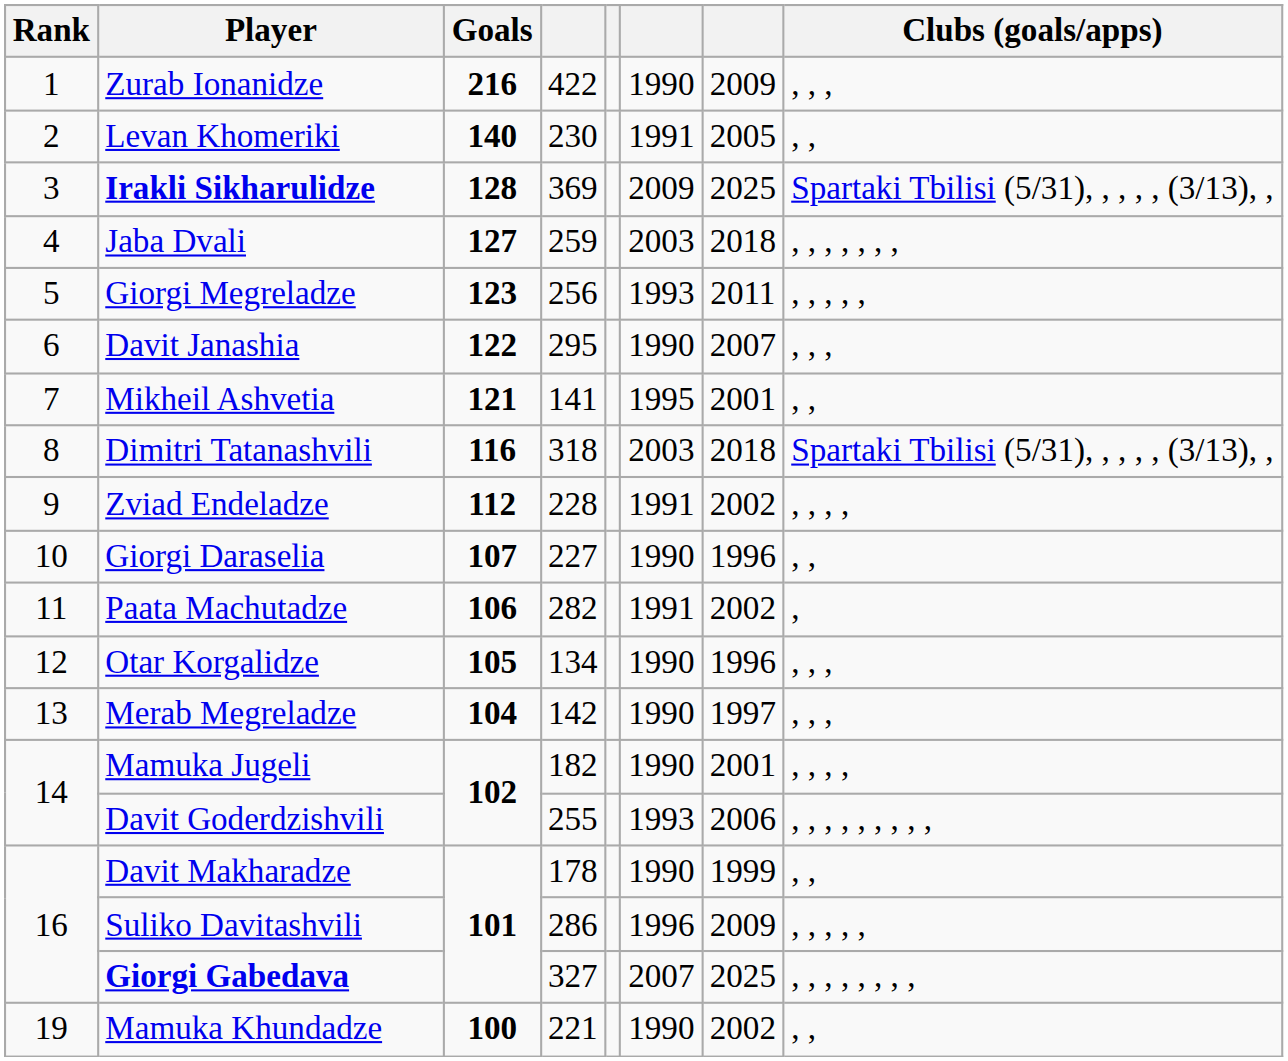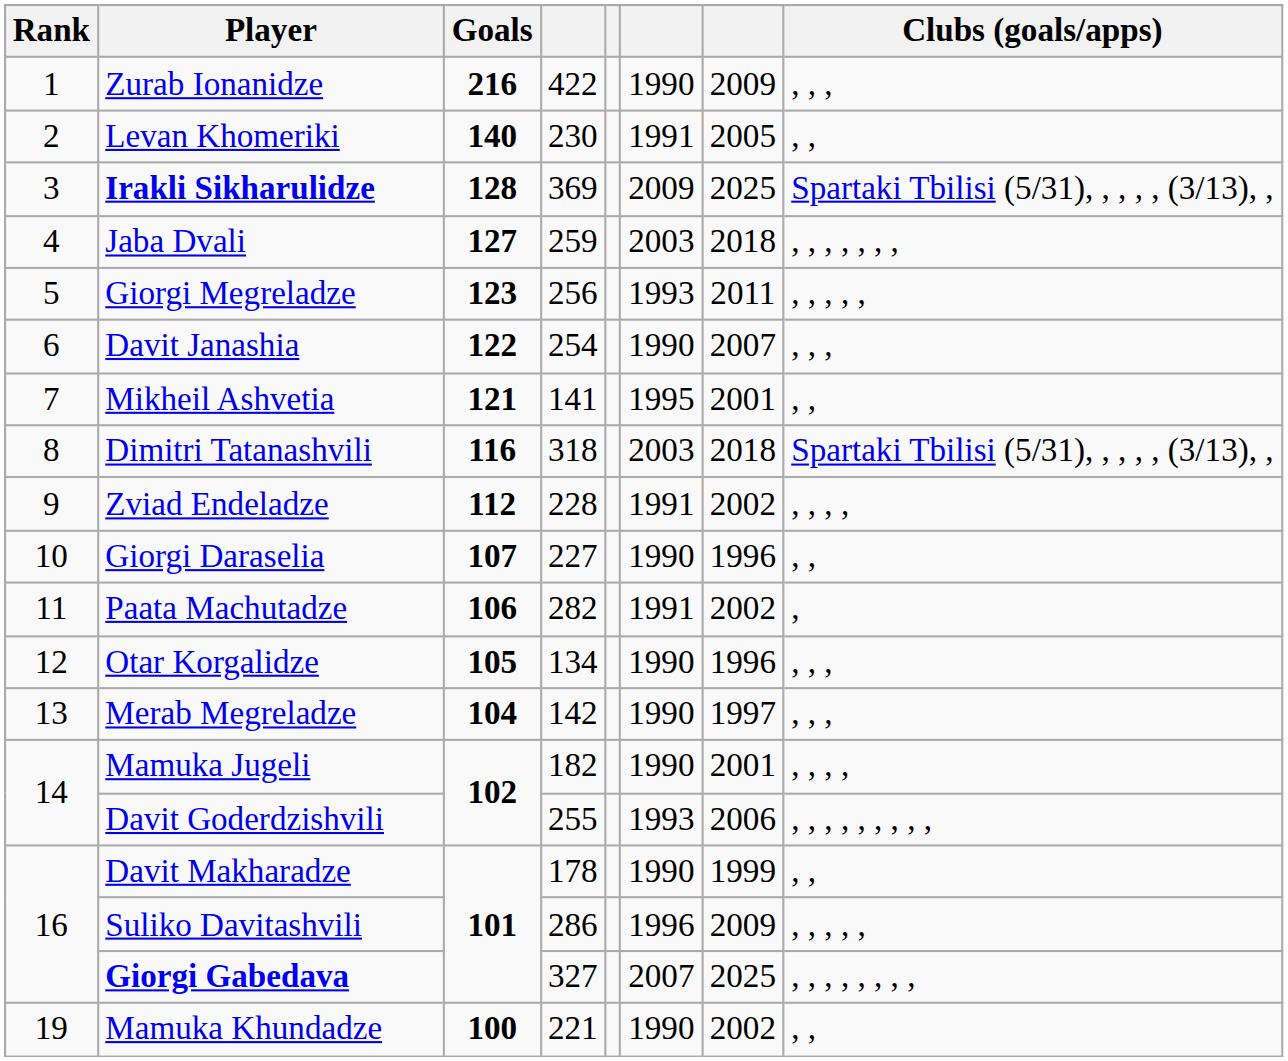 <table class="wikitable sortable" style="text-align:center">
 <tr>
 <th scope="col">Rank</th>
 <th scope="col" width="160px">Player</th>
 <th scope="col">Goals</th>
 <th scope="col"></th>
 <th scope="col"></th>
 <th scope="col"></th>
 <th scope="col"></th>
 <th class="unsortable">Clubs (goals/apps)</th>
 </tr>
 <tr>
 <td>1</td>
 <td style="text-align:left"><a href='#'>Zurab Ionanidze</a></td>
 <td><strong>216</strong></td>
 <td>422</td>
 <td></td>
 <td>1990</td>
 <td>2009</td>
 <td style="text-align:left">, , , </td>
 </tr>
 <tr>
 <td>2</td>
 <td style="text-align:left"><a href='#'>Levan Khomeriki</a></td>
 <td><strong>140</strong></td>
 <td>230</td>
 <td></td>
 <td>1991</td>
 <td>2005</td>
 <td style="text-align:left">, , </td>
 </tr>
 <tr>
 <td>3</td>
 <td style="text-align:left"><strong><a href='#'>Irakli Sikharulidze</a></strong></td>
 <td><strong>128</strong></td>
 <td>369</td>
 <td></td>
 <td>2009</td>
 <td>2025</td>
 <td style="text-align:left"><a href='#'>Spartaki Tbilisi</a> (5/31), , , , ,  (3/13),  , </td>
 </tr>
 <tr>
 <td>4</td>
 <td style="text-align:left"><a href='#'>Jaba Dvali</a></td>
 <td><strong>127</strong></td>
 <td>259</td>
 <td></td>
 <td>2003</td>
 <td>2018</td>
 <td style="text-align:left">, , , , , , , </td>
 </tr>
 <tr>
 <td>5</td>
 <td style="text-align:left"><a href='#'>Giorgi Megreladze</a></td>
 <td><strong>123</strong></td>
 <td>256</td>
 <td></td>
 <td>1993</td>
 <td>2011</td>
 <td style="text-align:left">, , , , , </td>
 </tr>
 <tr>
 <td>6</td>
 <td style="text-align:left"><a href='#'>Davit Janashia</a></td>
 <td><strong>122</strong></td>
-<td>295</td>
+<td>254</td>
 <td></td>
 <td>1990</td>
 <td>2007</td>
 <td style="text-align:left">, , , </td>
 </tr>
 <tr>
 <td>7</td>
 <td style="text-align:left"><a href='#'>Mikheil Ashvetia</a></td>
 <td><strong>121</strong></td>
 <td>141</td>
 <td></td>
 <td>1995</td>
 <td>2001</td>
 <td style="text-align:left">, , </td>
 </tr>
 <tr>
 <td>8</td>
 <td style="text-align:left"><a href='#'>Dimitri Tatanashvili</a></td>
 <td><strong>116</strong></td>
 <td>318</td>
 <td></td>
 <td>2003</td>
 <td>2018</td>
 <td style="text-align:left"><a href='#'>Spartaki Tbilisi</a> (5/31), , , , ,  (3/13),  , </td>
 </tr>
 <tr>
 <td>9</td>
 <td style="text-align:left"><a href='#'>Zviad Endeladze</a></td>
 <td><strong>112</strong></td>
 <td>228</td>
 <td></td>
 <td>1991</td>
 <td>2002</td>
 <td style="text-align:left">, , , , </td>
 </tr>
 <tr>
 <td>10</td>
 <td style="text-align:left"><a href='#'>Giorgi Daraselia</a></td>
 <td><strong>107</strong></td>
 <td>227</td>
 <td></td>
 <td>1990</td>
 <td>1996</td>
 <td style="text-align:left">, , </td>
 </tr>
 <tr>
 <td>11</td>
 <td style="text-align:left"><a href='#'>Paata Machutadze</a></td>
 <td><strong>106</strong></td>
 <td>282</td>
 <td></td>
 <td>1991</td>
 <td>2002</td>
 <td style="text-align:left">, </td>
 </tr>
 <tr>
 <td>12</td>
 <td style="text-align:left"><a href='#'>Otar Korgalidze</a></td>
 <td><strong>105</strong></td>
 <td>134</td>
 <td></td>
 <td>1990</td>
 <td>1996</td>
 <td style="text-align:left">, , , </td>
 </tr>
 <tr>
 <td>13</td>
 <td style="text-align:left"><a href='#'>Merab Megreladze</a></td>
 <td><strong>104</strong></td>
 <td>142</td>
 <td></td>
 <td>1990</td>
 <td>1997</td>
 <td style="text-align:left">, , , </td>
 </tr>
 <tr>
 <td rowspan="2">14</td>
 <td style="text-align:left"><a href='#'>Mamuka Jugeli</a></td>
 <td rowspan="2"><strong>102</strong></td>
 <td>182</td>
 <td></td>
 <td>1990</td>
 <td>2001</td>
 <td style="text-align:left">, , , , </td>
 </tr>
 <tr>
 <td style="text-align:left"><a href='#'>Davit Goderdzishvili</a></td>
 <td>255</td>
 <td></td>
 <td>1993</td>
 <td>2006</td>
 <td style="text-align:left">, , , , , , , , , </td>
 </tr>
 <tr>
 <td rowspan="3">16</td>
 <td style="text-align:left"><a href='#'>Davit Makharadze</a></td>
 <td rowspan="3"><strong>101</strong></td>
 <td>178</td>
 <td></td>
 <td>1990</td>
 <td>1999</td>
 <td style="text-align:left">, , </td>
 </tr>
 <tr>
 <td style="text-align:left"><a href='#'>Suliko Davitashvili</a></td>
 <td>286</td>
 <td></td>
 <td>1996</td>
 <td>2009</td>
 <td style="text-align:left">, , , , , </td>
 </tr>
 <tr>
 <td style="text-align:left"><strong><a href='#'>Giorgi Gabedava</a></strong></td>
 <td>327</td>
 <td></td>
 <td>2007</td>
 <td>2025</td>
 <td style="text-align:left">, , , , , , , , </td>
 </tr>
 <tr>
 <td>19</td>
 <td style="text-align:left"><a href='#'>Mamuka Khundadze</a></td>
 <td><strong>100</strong></td>
 <td>221</td>
 <td></td>
 <td>1990</td>
 <td>2002</td>
 <td style="text-align:left">, , </td>
 </tr>
 </table>
